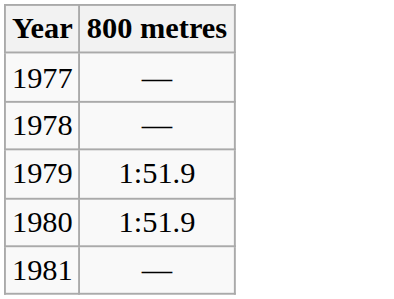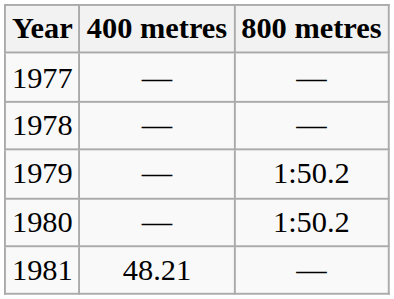 <table class="wikitable sortable" style= "text-align: center">
 <tr>
 <th>Year</th>
+<th>400 metres</th>
 <th>800 metres</th>
 </tr>
 <tr>
 <td>1977</td>
 <td data-sort-value=999.99>—</td>
+<td data-sort-value=999.99>—</td>
 </tr>
 <tr>
 <td>1978</td>
 <td data-sort-value=999.99>—</td>
+<td data-sort-value=999.99>—</td>
 </tr>
 <tr>
 <td>1979</td>
-<td>1:51.9 </td>
+<td data-sort-value=999.99>—</td>
+<td>1:50.2 </td>
 </tr>
 <tr>
 <td>1980</td>
-<td>1:51.9 </td>
+<td data-sort-value=999.99>—</td>
+<td>1:50.2 </td>
 </tr>
 <tr>
 <td>1981</td>
+<td>48.21</td>
 <td data-sort-value=999.99>—</td>
 </tr>
 </table>
